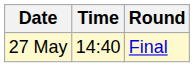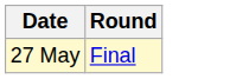 <table class="wikitable">
 <tr>
 <th>Date</th>
-<th>Time</th>
 <th>Round</th>
 </tr>
 <tr style=background:lemonchiffon>
 <td>27 May</td>
-<td>14:40</td>
 <td><a href='#'>Final</a></td>
 </tr>
 </table>
